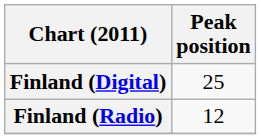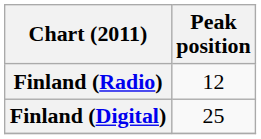 <table class="wikitable sortable plainrowheaders">
 <tr>
 <th>Chart (2011)</th>
 <th>Peak<br>position</th>
 </tr>
 <tr>
+<th scope="row">Finland (<a href='#'>Radio</a>)</th>
+<td style="text-align:center;">12</td>
+</tr>
+<tr>
 <th scope="row">Finland (<a href='#'>Digital</a>)</th>
 <td style="text-align:center;">25</td>
 </tr>
 <tr>
-<th scope="row">Finland (<a href='#'>Radio</a>)</th>
-<td style="text-align:center;">12</td>
-</tr>
-<tr>
 </tr>
 </table>
